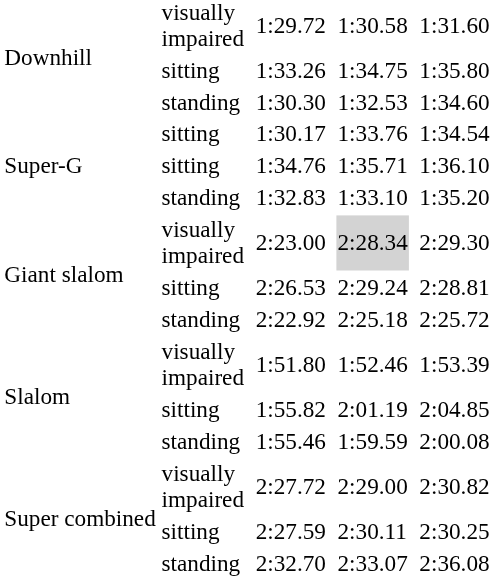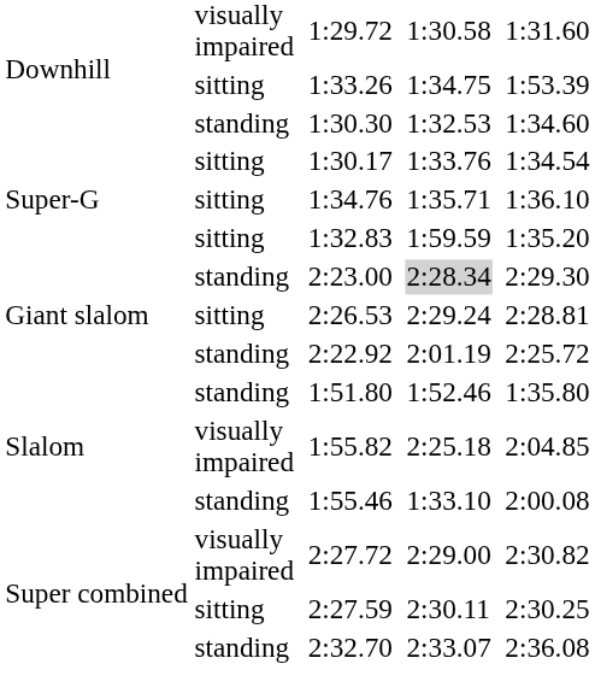 <table>
 <tr>
 <td rowspan="3">Downhill<br></td>
 <td>visually<br>impaired</td>
 <td></td>
 <td>1:29.72</td>
 <td></td>
 <td>1:30.58</td>
 <td></td>
 <td>1:31.60</td>
 </tr>
 <tr>
 <td>sitting</td>
 <td></td>
 <td>1:33.26</td>
 <td></td>
 <td>1:34.75</td>
 <td></td>
-<td>1:35.80</td>
+<td>1:53.39</td>
 </tr>
 <tr>
 <td>standing</td>
 <td></td>
 <td>1:30.30</td>
 <td></td>
 <td>1:32.53</td>
 <td></td>
 <td>1:34.60</td>
 </tr>
 <tr>
 <td rowspan="3">Super-G<br></td>
 <td>sitting</td>
 <td></td>
 <td>1:30.17</td>
 <td></td>
 <td>1:33.76</td>
 <td></td>
 <td>1:34.54</td>
 </tr>
 <tr>
 <td>sitting</td>
 <td></td>
 <td>1:34.76</td>
 <td></td>
 <td>1:35.71</td>
 <td></td>
 <td>1:36.10</td>
 </tr>
 <tr>
-<td>standing</td>
+<td>sitting</td>
 <td></td>
 <td>1:32.83</td>
 <td></td>
-<td>1:33.10</td>
+<td>1:59.59</td>
 <td></td>
 <td>1:35.20</td>
 </tr>
 <tr>
 <td rowspan="3">Giant slalom<br></td>
-<td>visually<br>impaired</td>
+<td>standing</td>
 <td></td>
 <td>2:23.00</td>
 <td></td>
 <td style="background: lightgrey;">2:28.34</td>
 <td></td>
 <td>2:29.30</td>
 </tr>
 <tr>
 <td>sitting</td>
 <td></td>
 <td>2:26.53</td>
 <td></td>
 <td>2:29.24</td>
 <td></td>
 <td>2:28.81</td>
 </tr>
 <tr>
 <td>standing</td>
 <td></td>
 <td>2:22.92</td>
 <td></td>
-<td>2:25.18</td>
+<td>2:01.19</td>
 <td></td>
 <td>2:25.72</td>
 </tr>
 <tr>
 <td rowspan="3">Slalom<br></td>
-<td>visually<br>impaired</td>
+<td>standing</td>
 <td></td>
 <td>1:51.80</td>
 <td></td>
 <td>1:52.46</td>
 <td></td>
-<td>1:53.39</td>
+<td>1:35.80</td>
 </tr>
 <tr>
-<td>sitting</td>
+<td>visually<br>impaired</td>
 <td></td>
 <td>1:55.82</td>
 <td></td>
-<td>2:01.19</td>
+<td>2:25.18</td>
 <td></td>
 <td>2:04.85</td>
 </tr>
 <tr>
 <td>standing</td>
 <td></td>
 <td>1:55.46</td>
 <td></td>
-<td>1:59.59</td>
+<td>1:33.10</td>
 <td></td>
 <td>2:00.08</td>
 </tr>
 <tr>
 <td rowspan="3">Super combined<br></td>
 <td>visually<br>impaired</td>
 <td></td>
 <td>2:27.72</td>
 <td></td>
 <td>2:29.00</td>
 <td></td>
 <td>2:30.82</td>
 </tr>
 <tr>
 <td>sitting</td>
 <td></td>
 <td>2:27.59</td>
 <td></td>
 <td>2:30.11</td>
 <td></td>
 <td>2:30.25</td>
 </tr>
 <tr>
 <td>standing</td>
 <td></td>
 <td>2:32.70</td>
 <td></td>
 <td>2:33.07</td>
 <td></td>
 <td>2:36.08</td>
 </tr>
 </table>
